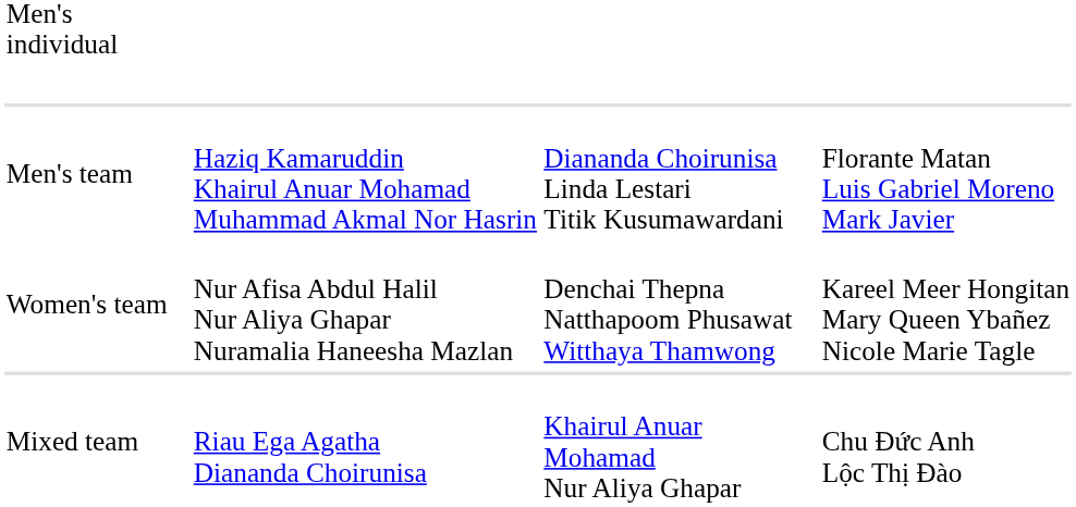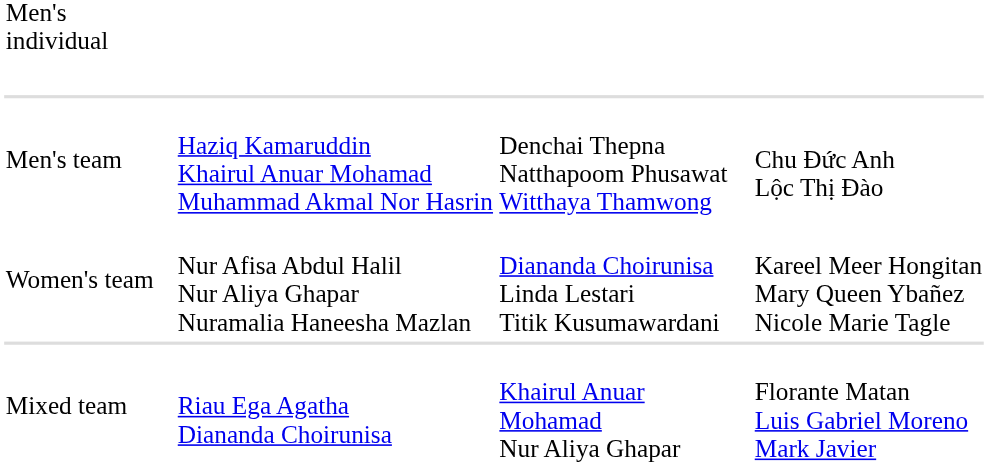 <table>
 <tr>
 <td>Men's individual<br></td>
 <td></td>
 <td nowrap=true></td>
 <td></td>
 </tr>
 <tr>
 <td><br></td>
 <td></td>
 <td></td>
 <td></td>
 </tr>
 <tr style="background:#dddddd;">
 <td colspan=7></td>
 </tr>
 <tr>
 <td>Men's team<br></td>
 <td nowrap=true><br><a href='#'>Haziq Kamaruddin</a><br><a href='#'>Khairul Anuar Mohamad</a><br><a href='#'>Muhammad Akmal Nor Hasrin</a></td>
-<td><br><a href='#'>Diananda Choirunisa</a><br>Linda Lestari<br>Titik Kusumawardani</td>
-<td><br>Florante Matan<br><a href='#'>Luis Gabriel Moreno</a><br><a href='#'>Mark Javier</a></td>
+<td><br>Denchai Thepna<br>Natthapoom Phusawat<br><a href='#'>Witthaya Thamwong</a></td>
+<td><br>Chu Đức Anh<br>Lộc Thị Đào</td>
 </tr>
 <tr>
 <td>Women's team<br></td>
 <td><br>Nur Afisa Abdul Halil<br>Nur Aliya Ghapar<br>Nuramalia Haneesha Mazlan</td>
-<td><br>Denchai Thepna<br>Natthapoom Phusawat<br><a href='#'>Witthaya Thamwong</a></td>
+<td><br><a href='#'>Diananda Choirunisa</a><br>Linda Lestari<br>Titik Kusumawardani</td>
 <td nowrap=true><br>Kareel Meer Hongitan<br>Mary Queen Ybañez<br>Nicole Marie Tagle</td>
 </tr>
 <tr style="background:#dddddd;">
 <td colspan=7></td>
 </tr>
 <tr>
 <td>Mixed team<br></td>
 <td><br><a href='#'>Riau Ega Agatha</a><br><a href='#'>Diananda Choirunisa</a></td>
 <td><br><a href='#'>Khairul Anuar Mohamad</a><br>Nur Aliya Ghapar</td>
-<td><br>Chu Đức Anh<br>Lộc Thị Đào</td>
+<td><br>Florante Matan<br><a href='#'>Luis Gabriel Moreno</a><br><a href='#'>Mark Javier</a></td>
 </tr>
 </table>
